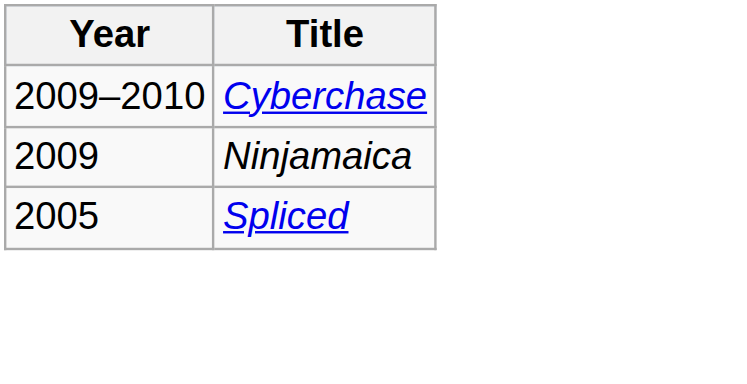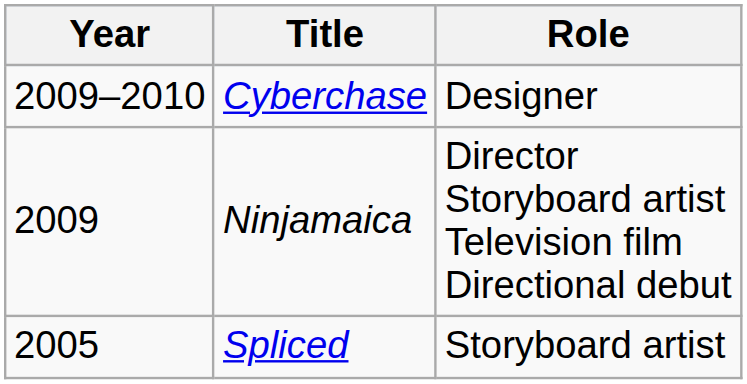 <table class="wikitable">
 <tr style="background:#b0c4de; text-align:center;">
 <th>Year</th>
 <th>Title</th>
+<th>Role</th>
 </tr>
 <tr>
 <td>2009–2010</td>
 <td><em><a href='#'>Cyberchase</a></em></td>
+<td>Designer</td>
 </tr>
 <tr>
 <td>2009</td>
 <td><em>Ninjamaica</em></td>
+<td>Director<br>Storyboard artist<br>Television film<br>Directional debut</td>
 </tr>
 <tr>
 <td>2005</td>
 <td><em><a href='#'>Spliced</a></em></td>
+<td>Storyboard artist</td>
 </tr>
 </table>
